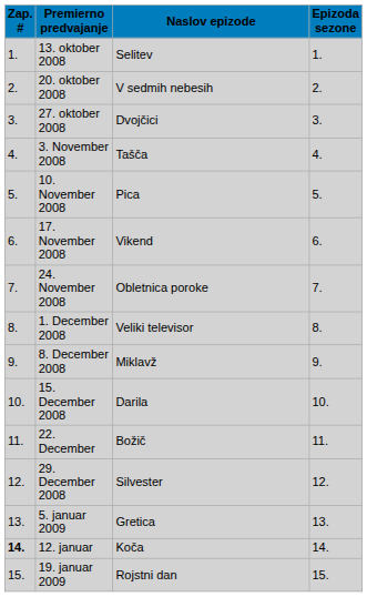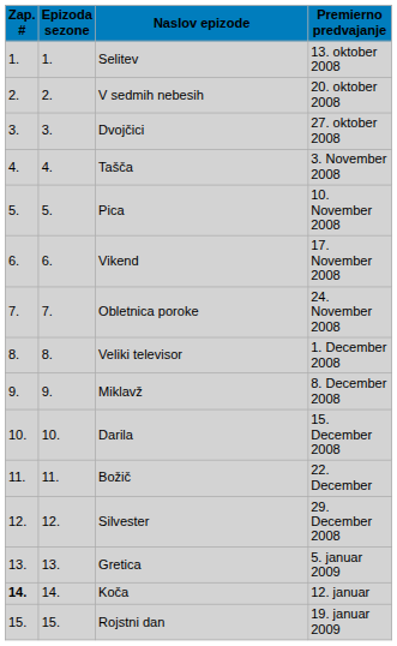 <table class="wikitable" style="width:37%; background:#D3D3D3">
 <tr>
 <th style="background:#007dbd; color:#000; text-align:center;">Zap.<br>#</th>
+<th style="background:#007dbd; color:#000; text-align:center;">Epizoda<br>sezone</th>
+<th style="width:55%; background:#007dbd; color:#000; text-align:center;">Naslov epizode</th>
 <th style="background:#007dbd; color:#000; text-align:center;">Premierno<br>predvajanje</th>
-<th style="width:55%; background:#007dbd; color:#000; text-align:center;">Naslov epizode</th>
-<th style="background:#007dbd; color:#000; text-align:center;">Epizoda<br>sezone</th>
 </tr>
 <tr>
 <td>1.</td>
+<td>1.</td>
+<td>Selitev</td>
 <td>13. oktober 2008</td>
-<td>Selitev</td>
-<td>1.</td>
 </tr>
 <tr>
 <td>2.</td>
+<td>2.</td>
+<td>V sedmih nebesih</td>
 <td>20. oktober 2008</td>
-<td>V sedmih nebesih</td>
-<td>2.</td>
 </tr>
 <tr>
 <td>3.</td>
+<td>3.</td>
+<td>Dvojčici</td>
 <td>27. oktober 2008</td>
-<td>Dvojčici</td>
-<td>3.</td>
 </tr>
 <tr>
 <td>4.</td>
+<td>4.</td>
+<td>Tašča</td>
 <td>3. November 2008</td>
-<td>Tašča</td>
-<td>4.</td>
 </tr>
 <tr>
 <td>5.</td>
+<td>5.</td>
+<td>Pica</td>
 <td>10. November 2008</td>
-<td>Pica</td>
-<td>5.</td>
 </tr>
 <tr>
 <td>6.</td>
+<td>6.</td>
+<td>Vikend</td>
 <td>17. November 2008</td>
-<td>Vikend</td>
-<td>6.</td>
 </tr>
 <tr>
 <td>7.</td>
+<td>7.</td>
+<td>Obletnica poroke</td>
 <td>24. November 2008</td>
-<td>Obletnica poroke</td>
-<td>7.</td>
 </tr>
 <tr>
 <td>8.</td>
+<td>8.</td>
+<td>Veliki televisor</td>
 <td>1. December 2008</td>
-<td>Veliki televisor</td>
-<td>8.</td>
 </tr>
 <tr>
 <td>9.</td>
+<td>9.</td>
+<td>Miklavž</td>
 <td>8. December 2008</td>
-<td>Miklavž</td>
-<td>9.</td>
 </tr>
 <tr>
 <td>10.</td>
+<td>10.</td>
+<td>Darila</td>
 <td>15. December 2008</td>
-<td>Darila</td>
-<td>10.</td>
 </tr>
 <tr>
 <td>11.</td>
+<td>11.</td>
+<td>Božič</td>
 <td>22. December</td>
-<td>Božič</td>
-<td>11.</td>
 </tr>
 <tr>
 <td>12.</td>
+<td>12.</td>
+<td>Silvester</td>
 <td>29. December 2008</td>
-<td>Silvester</td>
-<td>12.</td>
 </tr>
 <tr>
 <td>13.</td>
+<td>13.</td>
+<td>Gretica</td>
 <td>5. januar 2009</td>
-<td>Gretica</td>
-<td>13.</td>
 </tr>
 <tr>
 <td><strong>14.</strong></td>
+<td>14.</td>
+<td>Koča</td>
 <td>12. januar</td>
-<td>Koča</td>
-<td>14.</td>
 </tr>
 <tr>
 <td>15.</td>
+<td>15.</td>
+<td>Rojstni dan</td>
 <td>19. januar 2009</td>
-<td>Rojstni dan</td>
-<td>15.</td>
 </tr>
 </table>
